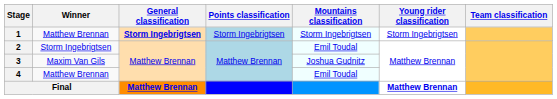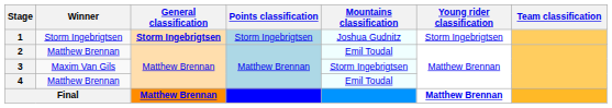 <table class="wikitable" style="text-align: center; font-size:smaller;">
 <tr style="background:#efefef;">
 <th scope="col" style="width:2%;">Stage</th>
 <th scope="col" style="width:14%;">Winner</th>
 <th scope="col" style="width:14%;"><a href='#'>General classification</a><br></th>
 <th scope="col" style="width:14%;"><a href='#'>Points classification</a><br></th>
 <th scope="col" style="width:14%;"><a href='#'>Mountains classification</a><br></th>
 <th scope="col" style="width:14%;"><a href='#'>Young rider classification</a><br></th>
 <th scope="col" style="width:14%;"><a href='#'>Team classification</a></th>
 </tr>
 <tr>
 <th>1</th>
-<td><a href='#'>Matthew Brennan</a></td>
+<td><a href='#'>Storm Ingebrigtsen</a></td>
 <td style="background:navajowhite;"><strong><a href='#'>Storm Ingebrigtsen</a></strong></td>
 <td style="background:lightblue;"><a href='#'>Storm Ingebrigtsen</a></td>
-<td style="background:azure;"><a href='#'>Storm Ingebrigtsen</a></td>
+<td style="background:azure;"><a href='#'>Joshua Gudnitz</a></td>
 <td style="background:white;"><a href='#'>Storm Ingebrigtsen</a></td>
 <td style="background:#FFCD5F;"></td>
 </tr>
 <tr>
 <th>2</th>
-<td><a href='#'>Storm Ingebrigtsen</a></td>
+<td><a href='#'>Matthew Brennan</a></td>
 <td style="background:navajowhite;" rowspan="3"><a href='#'>Matthew Brennan</a></td>
 <td style="background:lightblue;" rowspan="3"><a href='#'>Matthew Brennan</a></td>
 <td style="background:azure;"><a href='#'>Emil Toudal</a></td>
 <td style="background:white;" rowspan="3"><a href='#'>Matthew Brennan</a></td>
 <td style="background:#FFCD5F;" rowspan="3"></td>
 </tr>
 <tr>
 <th>3</th>
 <td><a href='#'>Maxim Van Gils</a></td>
-<td style="background:azure;"><a href='#'>Joshua Gudnitz</a></td>
+<td style="background:azure;"><a href='#'>Storm Ingebrigtsen</a></td>
 </tr>
 <tr>
 <th>4</th>
 <td><a href='#'>Matthew Brennan</a></td>
 <td style="background:azure;"><a href='#'>Emil Toudal</a></td>
 </tr>
 <tr>
 <th colspan="2">Final</th>
 <th style="background:#FF8C00;"><a href='#'>Matthew Brennan</a></th>
 <th style="background:blue;"></th>
 <th style="background:#0094FF;"></th>
 <th style="background:white;"><a href='#'>Matthew Brennan</a></th>
 <th style="background:#FFB927;"></th>
 </tr>
 </table>
